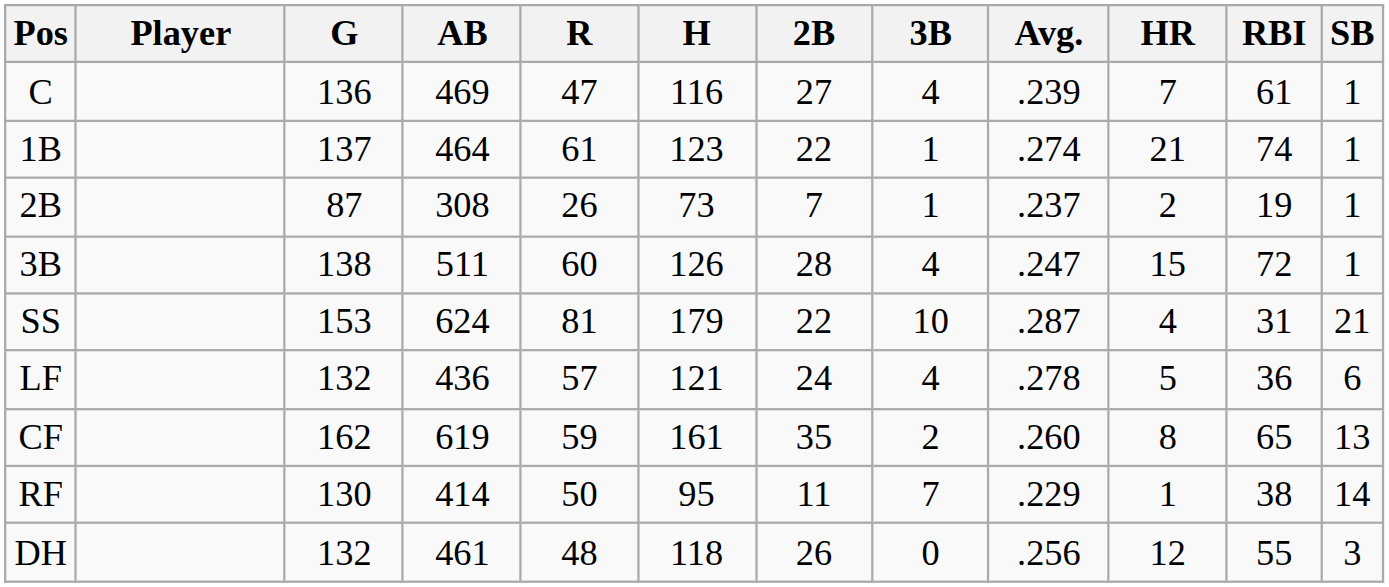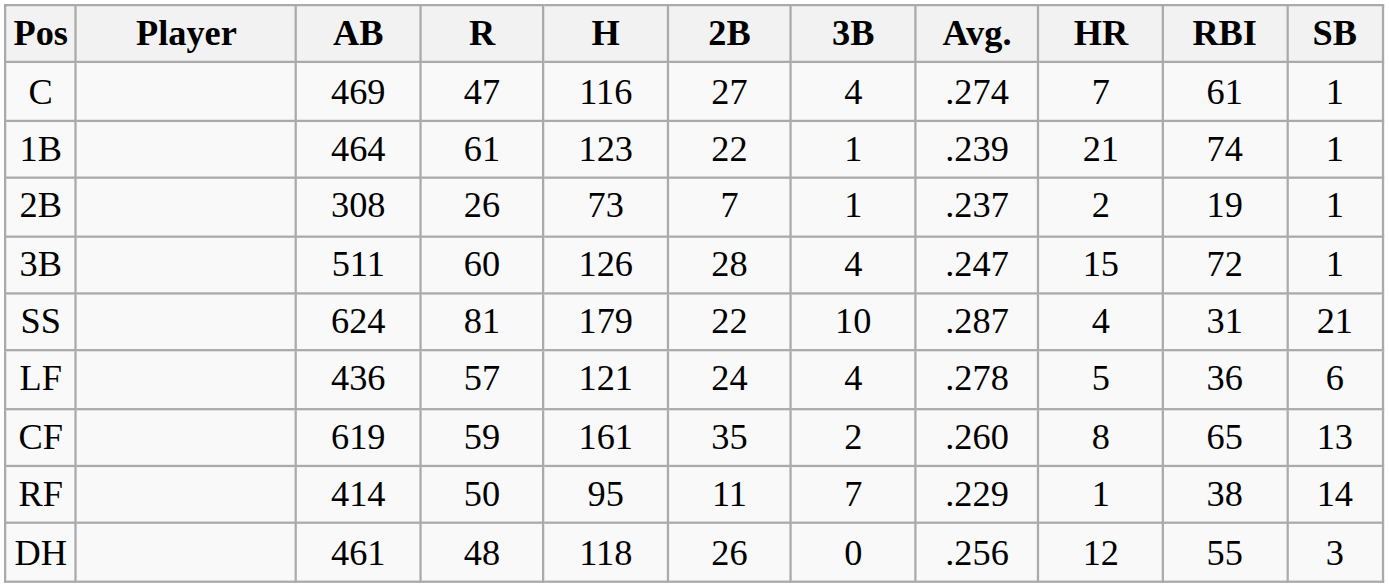 <table class="wikitable sortable">
 <tr>
 <th bgcolor="#DDDDFF" width="5%">Pos</th>
 <th bgcolor="#DDDDFF" width="16%">Player</th>
-<th bgcolor="#DDDDFF" width="9%">G</th>
 <th bgcolor="#DDDDFF" width="9%">AB</th>
 <th bgcolor="#DDDDFF" width="9%">R</th>
 <th bgcolor="#DDDDFF" width="9%">H</th>
 <th bgcolor="#DDDDFF" width="9%">2B</th>
 <th bgcolor="#DDDDFF" width="9%">3B</th>
 <th bgcolor="#DDDDFF" width="9%">Avg.</th>
 <th bgcolor="#DDDDFF" width="9%">HR</th>
 <th bgcolor="#DDDDFF" width="9%">RBI</th>
 <th bgcolor="#DDDDFF" width="9%">SB</th>
 </tr>
 <tr align="center">
 <td>C</td>
 <td></td>
-<td>136</td>
 <td>469</td>
 <td>47</td>
 <td>116</td>
 <td>27</td>
 <td>4</td>
-<td>.239</td>
+<td>.274</td>
 <td>7</td>
 <td>61</td>
 <td>1</td>
 </tr>
 <tr align="center">
 <td>1B</td>
 <td></td>
-<td>137</td>
 <td>464</td>
 <td>61</td>
 <td>123</td>
 <td>22</td>
 <td>1</td>
-<td>.274</td>
+<td>.239</td>
 <td>21</td>
 <td>74</td>
 <td>1</td>
 </tr>
 <tr align="center">
 <td>2B</td>
 <td></td>
-<td>87</td>
 <td>308</td>
 <td>26</td>
 <td>73</td>
 <td>7</td>
 <td>1</td>
 <td>.237</td>
 <td>2</td>
 <td>19</td>
 <td>1</td>
 </tr>
 <tr align="center">
 <td>3B</td>
 <td></td>
-<td>138</td>
 <td>511</td>
 <td>60</td>
 <td>126</td>
 <td>28</td>
 <td>4</td>
 <td>.247</td>
 <td>15</td>
 <td>72</td>
 <td>1</td>
 </tr>
 <tr align="center">
 <td>SS</td>
 <td></td>
-<td>153</td>
 <td>624</td>
 <td>81</td>
 <td>179</td>
 <td>22</td>
 <td>10</td>
 <td>.287</td>
 <td>4</td>
 <td>31</td>
 <td>21</td>
 </tr>
 <tr align="center">
 <td>LF</td>
 <td></td>
-<td>132</td>
 <td>436</td>
 <td>57</td>
 <td>121</td>
 <td>24</td>
 <td>4</td>
 <td>.278</td>
 <td>5</td>
 <td>36</td>
 <td>6</td>
 </tr>
 <tr align="center">
 <td>CF</td>
 <td></td>
-<td>162</td>
 <td>619</td>
 <td>59</td>
 <td>161</td>
 <td>35</td>
 <td>2</td>
 <td>.260</td>
 <td>8</td>
 <td>65</td>
 <td>13</td>
 </tr>
 <tr align="center">
 <td>RF</td>
 <td></td>
-<td>130</td>
 <td>414</td>
 <td>50</td>
 <td>95</td>
 <td>11</td>
 <td>7</td>
 <td>.229</td>
 <td>1</td>
 <td>38</td>
 <td>14</td>
 </tr>
 <tr align="center">
 <td>DH</td>
 <td></td>
-<td>132</td>
 <td>461</td>
 <td>48</td>
 <td>118</td>
 <td>26</td>
 <td>0</td>
 <td>.256</td>
 <td>12</td>
 <td>55</td>
 <td>3</td>
 </tr>
 </table>
